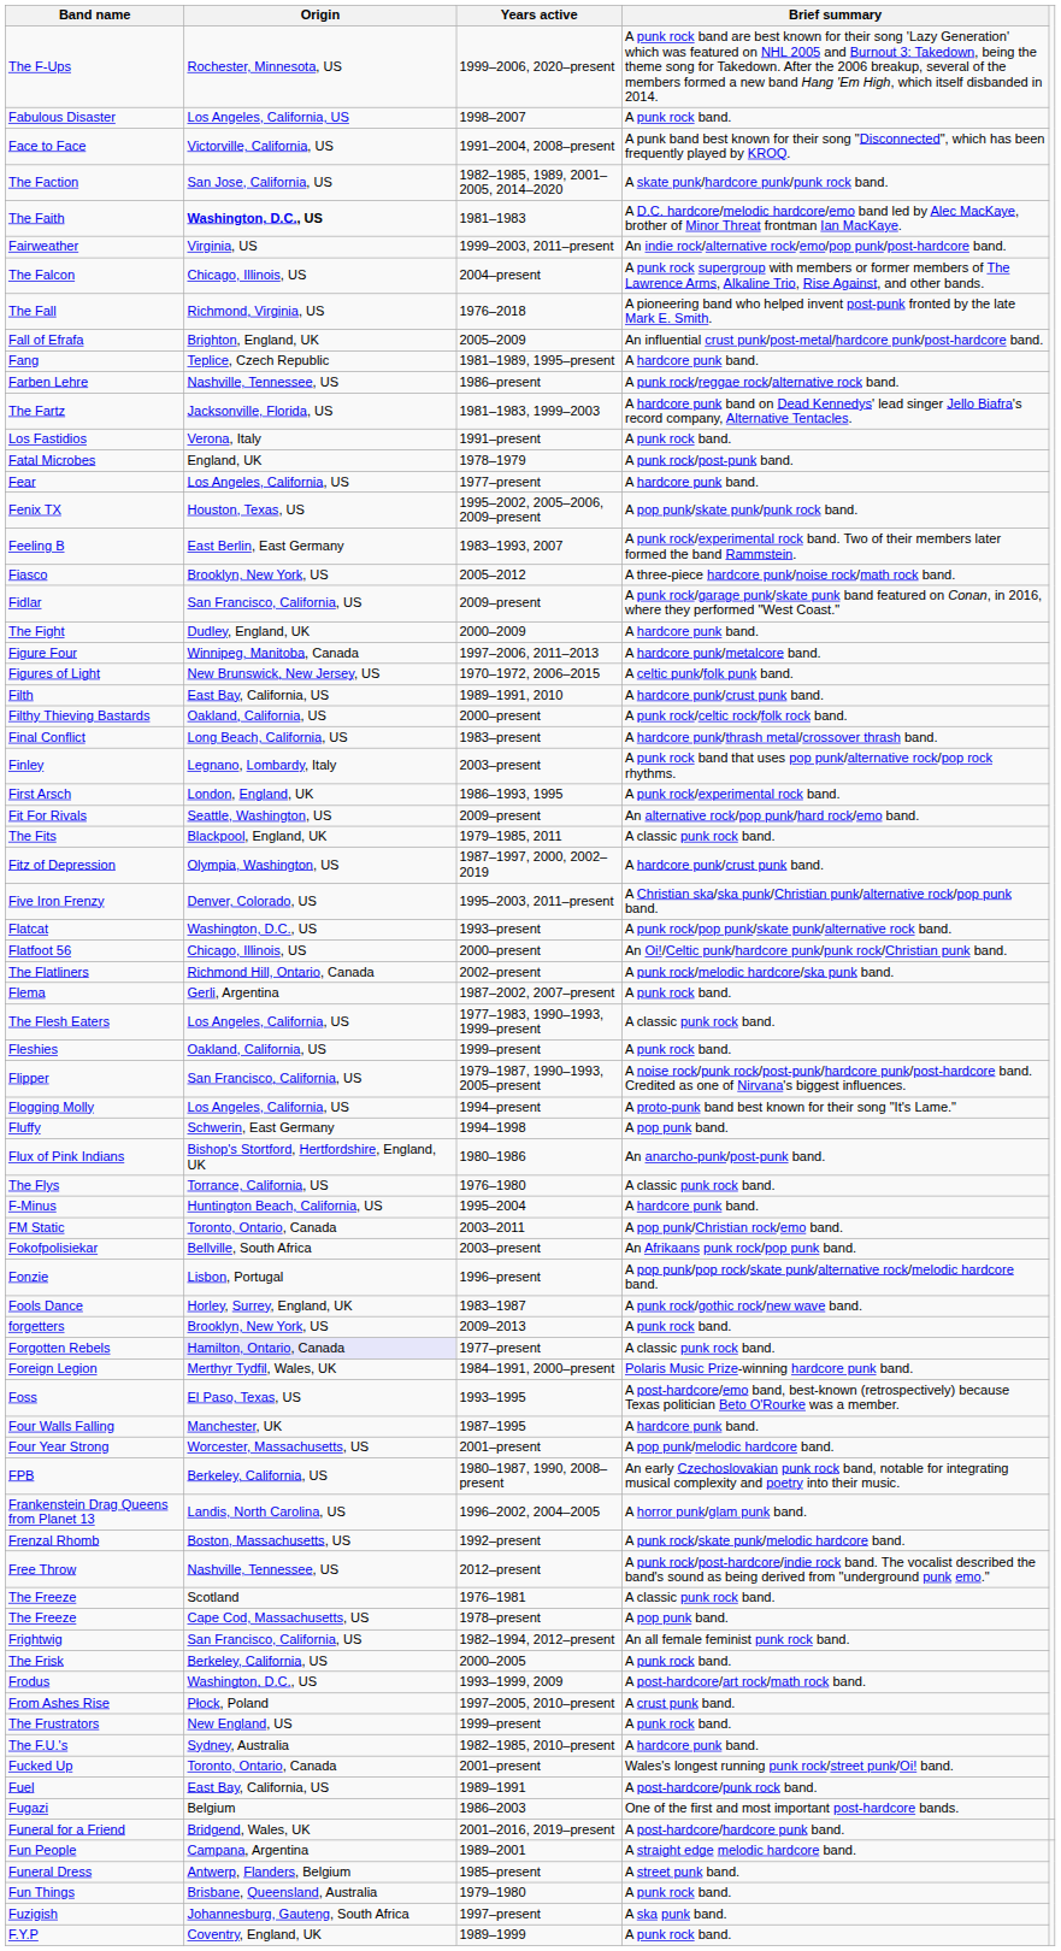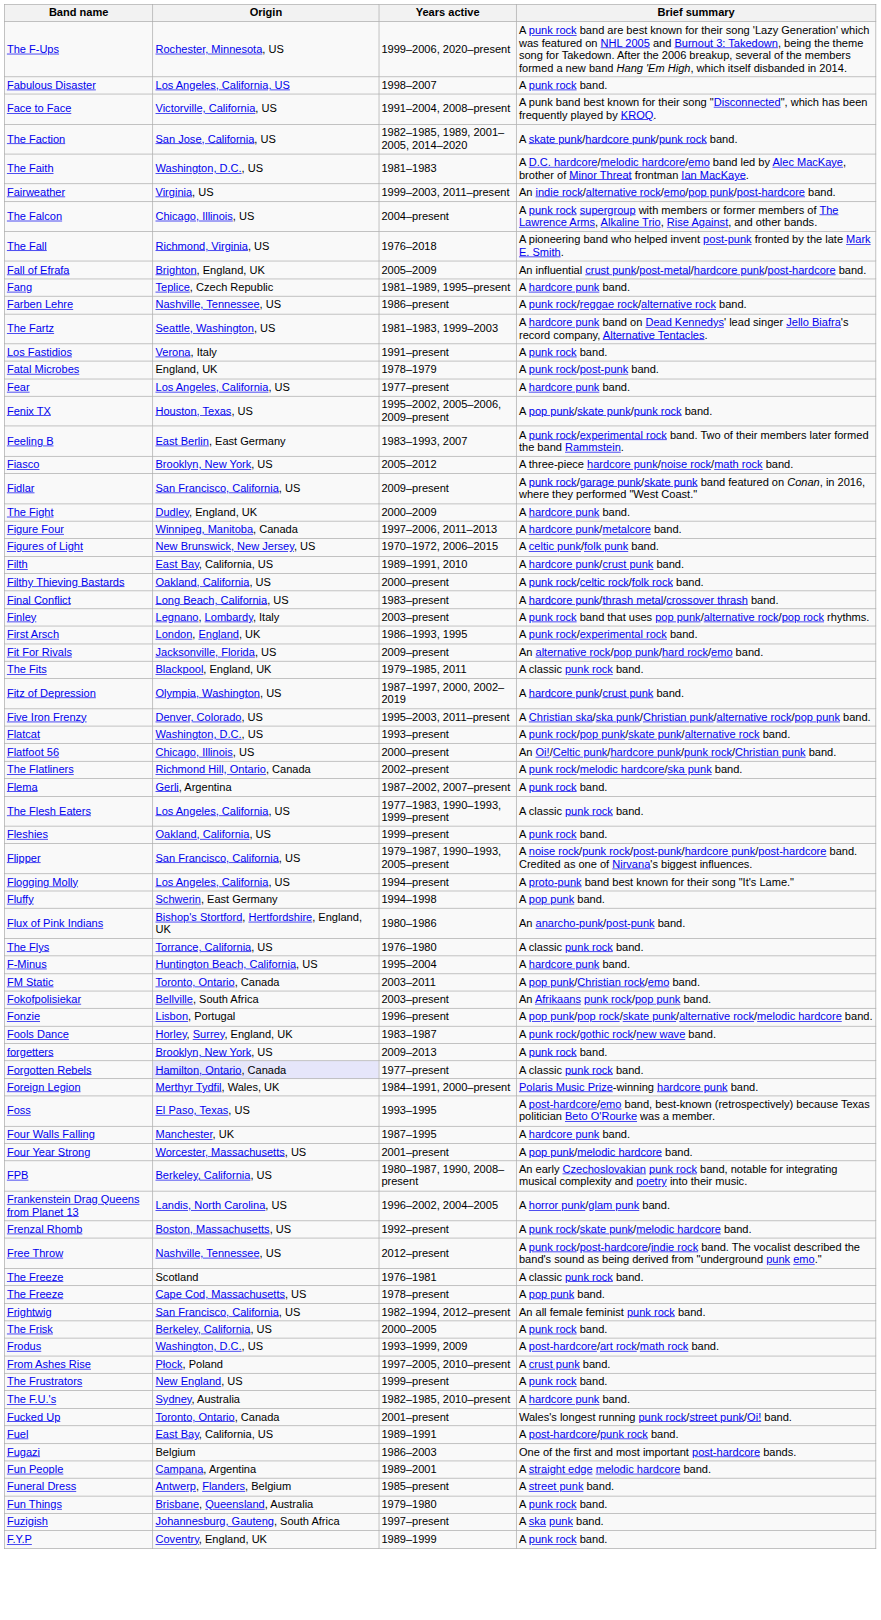 <table class="wikitable" style=" width:100%;">
 <tr>
 <th style="width:13em">Band name</th>
 <th style="width:20em">Origin</th>
 <th style="width:12em">Years active</th>
 <th>Brief summary</th>
 </tr>
 <tr>
 <td><a href='#'>The F-Ups</a></td>
 <td><a href='#'>Rochester, Minnesota</a>, US</td>
 <td>1999–2006, 2020–present</td>
 <td>A <a href='#'>punk rock</a> band are best known for their song 'Lazy Generation' which was featured on <a href='#'>NHL 2005</a> and <a href='#'>Burnout 3: Takedown</a>, being the theme song for Takedown. After the 2006 breakup, several of the members formed a new band <em>Hang 'Em High</em>, which itself disbanded in 2014.</td>
 </tr>
 <tr>
 <td><a href='#'>Fabulous Disaster</a></td>
 <td><a href='#'>Los Angeles, California, US</a></td>
 <td>1998–2007</td>
 <td>A <a href='#'>punk rock</a> band.</td>
 </tr>
 <tr>
 <td><a href='#'>Face to Face</a></td>
 <td><a href='#'>Victorville, California</a>, US</td>
 <td>1991–2004, 2008–present</td>
 <td>A punk band best known for their song "<a href='#'>Disconnected</a>", which has been frequently played by <a href='#'>KROQ</a>.</td>
 </tr>
 <tr>
 <td><a href='#'>The Faction</a></td>
 <td><a href='#'>San Jose, California</a>, US</td>
 <td>1982–1985, 1989, 2001–2005, 2014–2020</td>
 <td>A <a href='#'>skate punk</a>/<a href='#'>hardcore punk</a>/<a href='#'>punk rock</a> band.</td>
 </tr>
 <tr>
 <td><a href='#'>The Faith</a></td>
-<td><strong><a href='#'>Washington, D.C.</a>, US</strong></td>
+<td><a href='#'>Washington, D.C.</a>, US</td>
 <td>1981–1983</td>
 <td>A <a href='#'>D.C. hardcore</a>/<a href='#'>melodic hardcore</a>/<a href='#'>emo</a> band led by <a href='#'>Alec MacKaye</a>, brother of <a href='#'>Minor Threat</a> frontman <a href='#'>Ian MacKaye</a>.</td>
 </tr>
 <tr>
 <td><a href='#'>Fairweather</a></td>
 <td><a href='#'>Virginia</a>, US</td>
 <td>1999–2003, 2011–present</td>
 <td>An <a href='#'>indie rock</a>/<a href='#'>alternative rock</a>/<a href='#'>emo</a>/<a href='#'>pop punk</a>/<a href='#'>post-hardcore</a> band.</td>
 </tr>
 <tr>
 <td><a href='#'>The Falcon</a></td>
 <td><a href='#'>Chicago, Illinois</a>, US</td>
 <td>2004–present</td>
 <td>A <a href='#'>punk rock</a> <a href='#'>supergroup</a> with members or former members of <a href='#'>The Lawrence Arms</a>, <a href='#'>Alkaline Trio</a>, <a href='#'>Rise Against</a>, and other bands.</td>
 </tr>
 <tr>
 <td><a href='#'>The Fall</a></td>
 <td><a href='#'>Richmond, Virginia</a>, US</td>
 <td>1976–2018</td>
 <td>A pioneering band who helped invent <a href='#'>post-punk</a> fronted by the late <a href='#'>Mark E. Smith</a>.</td>
 </tr>
 <tr>
 <td><a href='#'>Fall of Efrafa</a></td>
 <td><a href='#'>Brighton</a>, England, UK</td>
 <td>2005–2009</td>
 <td>An influential <a href='#'>crust punk</a>/<a href='#'>post-metal</a>/<a href='#'>hardcore punk</a>/<a href='#'>post-hardcore</a> band.</td>
 </tr>
 <tr>
 <td><a href='#'>Fang</a></td>
 <td><a href='#'>Teplice</a>, Czech Republic</td>
 <td>1981–1989, 1995–present</td>
 <td>A <a href='#'>hardcore punk</a> band.</td>
 </tr>
 <tr>
 <td><a href='#'>Farben Lehre</a></td>
 <td><a href='#'>Nashville, Tennessee</a>, US</td>
 <td>1986–present</td>
 <td>A <a href='#'>punk rock</a>/<a href='#'>reggae rock</a>/<a href='#'>alternative rock</a> band.</td>
 </tr>
 <tr>
 <td><a href='#'>The Fartz</a></td>
-<td><a href='#'>Jacksonville, Florida</a>, US</td>
+<td><a href='#'>Seattle, Washington</a>, US</td>
 <td>1981–1983, 1999–2003</td>
 <td>A <a href='#'>hardcore punk</a> band on <a href='#'>Dead Kennedys</a>' lead singer <a href='#'>Jello Biafra</a>'s record company, <a href='#'>Alternative Tentacles</a>.</td>
 </tr>
 <tr>
 <td><a href='#'>Los Fastidios</a></td>
 <td><a href='#'>Verona</a>, Italy</td>
 <td>1991–present</td>
 <td>A <a href='#'>punk rock</a> band.</td>
 </tr>
 <tr>
 <td><a href='#'>Fatal Microbes</a></td>
 <td>England, UK</td>
 <td>1978–1979</td>
 <td>A <a href='#'>punk rock</a>/<a href='#'>post-punk</a> band.</td>
 </tr>
 <tr>
 <td><a href='#'>Fear</a></td>
 <td><a href='#'>Los Angeles, California</a>, US</td>
 <td>1977–present</td>
 <td>A <a href='#'>hardcore punk</a> band.</td>
 </tr>
 <tr>
 <td><a href='#'>Fenix TX</a></td>
 <td><a href='#'>Houston, Texas</a>, US</td>
 <td>1995–2002, 2005–2006, 2009–present</td>
 <td>A <a href='#'>pop punk</a>/<a href='#'>skate punk</a>/<a href='#'>punk rock</a> band.</td>
 </tr>
 <tr>
 <td><a href='#'>Feeling B</a></td>
 <td><a href='#'>East Berlin</a>, East Germany</td>
 <td>1983–1993, 2007</td>
 <td>A <a href='#'>punk rock</a>/<a href='#'>experimental rock</a> band. Two of their members later formed the band <a href='#'>Rammstein</a>.</td>
 </tr>
 <tr>
 <td><a href='#'>Fiasco</a></td>
 <td><a href='#'>Brooklyn, New York</a>, US</td>
 <td>2005–2012</td>
 <td>A three-piece <a href='#'>hardcore punk</a>/<a href='#'>noise rock</a>/<a href='#'>math rock</a> band.</td>
 </tr>
 <tr>
 <td><a href='#'>Fidlar</a></td>
 <td><a href='#'>San Francisco, California</a>, US</td>
 <td>2009–present</td>
 <td>A <a href='#'>punk rock</a>/<a href='#'>garage punk</a>/<a href='#'>skate punk</a> band featured on <em>Conan</em>, in 2016, where they performed "West Coast."</td>
 </tr>
 <tr>
 <td><a href='#'>The Fight</a></td>
 <td><a href='#'>Dudley</a>, England, UK</td>
 <td>2000–2009</td>
 <td>A <a href='#'>hardcore punk</a> band.</td>
 </tr>
 <tr>
 <td><a href='#'>Figure Four</a></td>
 <td><a href='#'>Winnipeg, Manitoba</a>, Canada</td>
 <td>1997–2006, 2011–2013</td>
 <td>A <a href='#'>hardcore punk</a>/<a href='#'>metalcore</a> band.</td>
 </tr>
 <tr>
 <td><a href='#'>Figures of Light</a></td>
 <td><a href='#'>New Brunswick, New Jersey</a>, US</td>
 <td>1970–1972, 2006–2015</td>
 <td>A <a href='#'>celtic punk</a>/<a href='#'>folk punk</a> band.</td>
 </tr>
 <tr>
 <td><a href='#'>Filth</a></td>
 <td><a href='#'>East Bay</a>, California, US</td>
 <td>1989–1991, 2010</td>
 <td>A <a href='#'>hardcore punk</a>/<a href='#'>crust punk</a> band.</td>
 </tr>
 <tr>
 <td><a href='#'>Filthy Thieving Bastards</a></td>
 <td><a href='#'>Oakland, California</a>, US</td>
 <td>2000–present</td>
 <td>A <a href='#'>punk rock</a>/<a href='#'>celtic rock</a>/<a href='#'>folk rock</a> band.</td>
 </tr>
 <tr>
 <td><a href='#'>Final Conflict</a></td>
 <td><a href='#'>Long Beach, California</a>, US</td>
 <td>1983–present</td>
 <td>A <a href='#'>hardcore punk</a>/<a href='#'>thrash metal</a>/<a href='#'>crossover thrash</a> band.</td>
 </tr>
 <tr>
 <td><a href='#'>Finley</a></td>
 <td><a href='#'>Legnano</a>, <a href='#'>Lombardy</a>, Italy</td>
 <td>2003–present</td>
 <td>A <a href='#'>punk rock</a> band that uses <a href='#'>pop punk</a>/<a href='#'>alternative rock</a>/<a href='#'>pop rock</a> rhythms.</td>
 </tr>
 <tr>
 <td><a href='#'>First Arsch</a></td>
 <td><a href='#'>London</a>, <a href='#'>England</a>, UK</td>
 <td>1986–1993, 1995</td>
 <td>A <a href='#'>punk rock</a>/<a href='#'>experimental rock</a> band.</td>
 </tr>
 <tr>
 <td><a href='#'>Fit For Rivals</a></td>
-<td><a href='#'>Seattle, Washington</a>, US</td>
+<td><a href='#'>Jacksonville, Florida</a>, US</td>
 <td>2009–present</td>
 <td>An <a href='#'>alternative rock</a>/<a href='#'>pop punk</a>/<a href='#'>hard rock</a>/<a href='#'>emo</a> band.</td>
 </tr>
 <tr>
 <td><a href='#'>The Fits</a></td>
 <td><a href='#'>Blackpool</a>, England, UK</td>
 <td>1979–1985, 2011</td>
 <td>A classic <a href='#'>punk rock</a> band.</td>
 </tr>
 <tr>
 <td><a href='#'>Fitz of Depression</a></td>
 <td><a href='#'>Olympia, Washington</a>, US</td>
 <td>1987–1997, 2000, 2002–2019</td>
 <td>A <a href='#'>hardcore punk</a>/<a href='#'>crust punk</a> band.</td>
 </tr>
 <tr>
 <td><a href='#'>Five Iron Frenzy</a></td>
 <td><a href='#'>Denver, Colorado</a>, US</td>
 <td>1995–2003, 2011–present</td>
 <td>A <a href='#'>Christian ska</a>/<a href='#'>ska punk</a>/<a href='#'>Christian punk</a>/<a href='#'>alternative rock</a>/<a href='#'>pop punk</a> band.</td>
 </tr>
 <tr>
 <td><a href='#'>Flatcat</a></td>
 <td><a href='#'>Washington, D.C.</a>, US</td>
 <td>1993–present</td>
 <td>A <a href='#'>punk rock</a>/<a href='#'>pop punk</a>/<a href='#'>skate punk</a>/<a href='#'>alternative rock</a> band.</td>
 </tr>
 <tr>
 <td><a href='#'>Flatfoot 56</a></td>
 <td><a href='#'>Chicago, Illinois</a>, US</td>
 <td>2000–present</td>
 <td>An <a href='#'>Oi!</a>/<a href='#'>Celtic punk</a>/<a href='#'>hardcore punk</a>/<a href='#'>punk rock</a>/<a href='#'>Christian punk</a> band.</td>
 </tr>
 <tr>
 <td><a href='#'>The Flatliners</a></td>
 <td><a href='#'>Richmond Hill, Ontario</a>, Canada</td>
 <td>2002–present</td>
 <td>A <a href='#'>punk rock</a>/<a href='#'>melodic hardcore</a>/<a href='#'>ska punk</a> band.</td>
 </tr>
 <tr>
 <td><a href='#'>Flema</a></td>
 <td><a href='#'>Gerli</a>, Argentina</td>
 <td>1987–2002, 2007–present</td>
 <td>A <a href='#'>punk rock</a> band.</td>
 </tr>
 <tr>
 <td><a href='#'>The Flesh Eaters</a></td>
 <td><a href='#'>Los Angeles, California</a>, US</td>
 <td>1977–1983, 1990–1993, 1999–present</td>
 <td>A classic <a href='#'>punk rock</a> band.</td>
 </tr>
 <tr>
 <td><a href='#'>Fleshies</a></td>
 <td><a href='#'>Oakland, California</a>, US</td>
 <td>1999–present</td>
 <td>A <a href='#'>punk rock</a> band.</td>
 </tr>
 <tr>
 <td><a href='#'>Flipper</a></td>
 <td><a href='#'>San Francisco, California</a>, US</td>
 <td>1979–1987, 1990–1993, 2005–present</td>
 <td>A <a href='#'>noise rock</a>/<a href='#'>punk rock</a>/<a href='#'>post-punk</a>/<a href='#'>hardcore punk</a>/<a href='#'>post-hardcore</a> band. Credited as one of <a href='#'>Nirvana</a>'s biggest influences.</td>
 </tr>
 <tr>
 <td><a href='#'>Flogging Molly</a></td>
 <td><a href='#'>Los Angeles, California</a>, US</td>
 <td>1994–present</td>
 <td>A <a href='#'>proto-punk</a> band best known for their song "It's Lame."</td>
 </tr>
 <tr>
 <td><a href='#'>Fluffy</a></td>
 <td><a href='#'>Schwerin</a>, East Germany</td>
 <td>1994–1998</td>
 <td>A <a href='#'>pop punk</a> band.</td>
 </tr>
 <tr>
 <td><a href='#'>Flux of Pink Indians</a></td>
 <td><a href='#'>Bishop's Stortford</a>, <a href='#'>Hertfordshire</a>, England, UK</td>
 <td>1980–1986</td>
 <td>An <a href='#'>anarcho-punk</a>/<a href='#'>post-punk</a> band.</td>
 </tr>
 <tr>
 <td><a href='#'>The Flys</a></td>
 <td><a href='#'>Torrance, California</a>, US</td>
 <td>1976–1980</td>
 <td>A classic <a href='#'>punk rock</a> band.</td>
 </tr>
 <tr>
 <td><a href='#'>F-Minus</a></td>
 <td><a href='#'>Huntington Beach, California</a>, US</td>
 <td>1995–2004</td>
 <td>A <a href='#'>hardcore punk</a> band.</td>
 </tr>
 <tr>
 <td><a href='#'>FM Static</a></td>
 <td><a href='#'>Toronto, Ontario</a>, Canada</td>
 <td>2003–2011</td>
 <td>A <a href='#'>pop punk</a>/<a href='#'>Christian rock</a>/<a href='#'>emo</a> band.</td>
 </tr>
 <tr>
 <td><a href='#'>Fokofpolisiekar</a></td>
 <td><a href='#'>Bellville</a>, South Africa</td>
 <td>2003–present</td>
 <td>An <a href='#'>Afrikaans</a> <a href='#'>punk rock</a>/<a href='#'>pop punk</a> band.</td>
 </tr>
 <tr>
 <td><a href='#'>Fonzie</a></td>
 <td><a href='#'>Lisbon</a>, Portugal</td>
 <td>1996–present</td>
 <td>A <a href='#'>pop punk</a>/<a href='#'>pop rock</a>/<a href='#'>skate punk</a>/<a href='#'>alternative rock</a>/<a href='#'>melodic hardcore</a> band.</td>
 </tr>
 <tr>
 <td><a href='#'>Fools Dance</a></td>
 <td><a href='#'>Horley</a>, <a href='#'>Surrey</a>, England, UK</td>
 <td>1983–1987</td>
 <td>A <a href='#'>punk rock</a>/<a href='#'>gothic rock</a>/<a href='#'>new wave</a> band.</td>
 </tr>
 <tr>
 <td><a href='#'>forgetters</a></td>
 <td><a href='#'>Brooklyn, New York</a>, US</td>
 <td>2009–2013</td>
 <td>A <a href='#'>punk rock</a> band.</td>
 </tr>
 <tr>
 <td><a href='#'>Forgotten Rebels</a></td>
 <td style="background: lavender;"><a href='#'>Hamilton, Ontario</a>, Canada</td>
 <td>1977–present</td>
 <td>A classic <a href='#'>punk rock</a> band.</td>
 </tr>
 <tr>
 <td><a href='#'>Foreign Legion</a></td>
 <td><a href='#'>Merthyr Tydfil</a>, Wales, UK</td>
 <td>1984–1991, 2000–present</td>
 <td><a href='#'>Polaris Music Prize</a>-winning <a href='#'>hardcore punk</a> band.</td>
 </tr>
 <tr>
 <td><a href='#'>Foss</a></td>
 <td><a href='#'>El Paso, Texas</a>, US</td>
 <td>1993–1995</td>
 <td>A <a href='#'>post-hardcore</a>/<a href='#'>emo</a> band, best-known (retrospectively) because Texas politician <a href='#'>Beto O'Rourke</a> was a member.</td>
 </tr>
 <tr>
 <td><a href='#'>Four Walls Falling</a></td>
 <td><a href='#'>Manchester</a>, UK</td>
 <td>1987–1995</td>
 <td>A <a href='#'>hardcore punk</a> band.</td>
 </tr>
 <tr>
 <td><a href='#'>Four Year Strong</a></td>
 <td><a href='#'>Worcester, Massachusetts</a>, US</td>
 <td>2001–present</td>
 <td>A <a href='#'>pop punk</a>/<a href='#'>melodic hardcore</a> band.</td>
 </tr>
 <tr>
 <td><a href='#'>FPB</a></td>
 <td><a href='#'>Berkeley, California</a>, US</td>
 <td>1980–1987, 1990, 2008–present</td>
 <td>An early <a href='#'>Czechoslovakian</a> <a href='#'>punk rock</a> band, notable for integrating musical complexity and <a href='#'>poetry</a> into their music.</td>
 </tr>
 <tr>
 <td><a href='#'>Frankenstein Drag Queens from Planet 13</a></td>
 <td><a href='#'>Landis, North Carolina</a>, US</td>
 <td>1996–2002, 2004–2005</td>
 <td>A <a href='#'>horror punk</a>/<a href='#'>glam punk</a> band.</td>
 </tr>
 <tr>
 <td><a href='#'>Frenzal Rhomb</a></td>
 <td><a href='#'>Boston, Massachusetts</a>, US</td>
 <td>1992–present</td>
 <td>A <a href='#'>punk rock</a>/<a href='#'>skate punk</a>/<a href='#'>melodic hardcore</a> band.</td>
 </tr>
 <tr>
 <td><a href='#'>Free Throw</a></td>
 <td><a href='#'>Nashville, Tennessee</a>, US</td>
 <td>2012–present</td>
 <td>A <a href='#'>punk rock</a>/<a href='#'>post-hardcore</a>/<a href='#'>indie rock</a> band. The vocalist described the band's sound as being derived from "underground <a href='#'>punk</a> <a href='#'>emo</a>."</td>
 </tr>
 <tr>
 <td><a href='#'>The Freeze</a></td>
 <td>Scotland</td>
 <td>1976–1981</td>
 <td>A classic <a href='#'>punk rock</a> band.</td>
 </tr>
 <tr>
 <td><a href='#'>The Freeze</a></td>
 <td><a href='#'>Cape Cod, Massachusetts</a>, US</td>
 <td>1978–present</td>
 <td>A <a href='#'>pop punk</a> band.</td>
 </tr>
 <tr>
 <td><a href='#'>Frightwig</a></td>
 <td><a href='#'>San Francisco, California</a>, US</td>
 <td>1982–1994, 2012–present</td>
 <td>An all female feminist <a href='#'>punk rock</a> band.</td>
 </tr>
 <tr>
 <td><a href='#'>The Frisk</a></td>
 <td><a href='#'>Berkeley, California</a>, US</td>
 <td>2000–2005</td>
 <td>A <a href='#'>punk rock</a> band.</td>
 </tr>
 <tr>
 <td><a href='#'>Frodus</a></td>
 <td><a href='#'>Washington, D.C.</a>, US</td>
 <td>1993–1999, 2009</td>
 <td>A <a href='#'>post-hardcore</a>/<a href='#'>art rock</a>/<a href='#'>math rock</a> band.</td>
 </tr>
 <tr>
 <td><a href='#'>From Ashes Rise</a></td>
 <td><a href='#'>Płock</a>, Poland</td>
 <td>1997–2005, 2010–present</td>
 <td>A <a href='#'>crust punk</a> band.</td>
 </tr>
 <tr>
 <td><a href='#'>The Frustrators</a></td>
 <td><a href='#'>New England</a>, US</td>
 <td>1999–present</td>
 <td>A <a href='#'>punk rock</a> band.</td>
 </tr>
 <tr>
 <td><a href='#'>The F.U.'s</a></td>
 <td><a href='#'>Sydney</a>, Australia</td>
 <td>1982–1985, 2010–present</td>
 <td>A <a href='#'>hardcore punk</a> band.</td>
 </tr>
 <tr>
 <td><a href='#'>Fucked Up</a></td>
 <td><a href='#'>Toronto, Ontario</a>, Canada</td>
 <td>2001–present</td>
 <td>Wales's longest running <a href='#'>punk rock</a>/<a href='#'>street punk</a>/<a href='#'>Oi!</a> band.</td>
 </tr>
 <tr>
 <td><a href='#'>Fuel</a></td>
 <td><a href='#'>East Bay</a>, California, US</td>
 <td>1989–1991</td>
 <td>A <a href='#'>post-hardcore</a>/<a href='#'>punk rock</a> band.</td>
 </tr>
 <tr>
 <td><a href='#'>Fugazi</a></td>
 <td>Belgium</td>
 <td>1986–2003</td>
 <td>One of the first and most important <a href='#'>post-hardcore</a> bands.</td>
 </tr>
 <tr>
-<td><a href='#'>Funeral for a Friend</a></td>
-<td><a href='#'>Bridgend</a>, Wales, UK</td>
-<td>2001–2016, 2019–present</td>
-<td>A <a href='#'>post-hardcore</a>/<a href='#'>hardcore punk</a> band.</td>
-<td></td>
-</tr>
-<tr>
 <td><a href='#'>Fun People</a></td>
 <td><a href='#'>Campana</a>, Argentina</td>
 <td>1989–2001</td>
 <td>A <a href='#'>straight edge</a> <a href='#'>melodic hardcore</a> band.</td>
 </tr>
 <tr>
 <td><a href='#'>Funeral Dress</a></td>
 <td><a href='#'>Antwerp</a>, <a href='#'>Flanders</a>, Belgium</td>
 <td>1985–present</td>
 <td>A <a href='#'>street punk</a> band.</td>
 </tr>
 <tr>
 <td><a href='#'>Fun Things</a></td>
 <td><a href='#'>Brisbane</a>, <a href='#'>Queensland</a>, Australia</td>
 <td>1979–1980</td>
 <td>A <a href='#'>punk rock</a> band.</td>
 </tr>
 <tr>
 <td><a href='#'>Fuzigish</a></td>
 <td><a href='#'>Johannesburg, Gauteng</a>, South Africa</td>
 <td>1997–present</td>
 <td>A <a href='#'>ska</a> <a href='#'>punk</a> band.</td>
 </tr>
 <tr>
 <td><a href='#'>F.Y.P</a></td>
 <td><a href='#'>Coventry</a>, England, UK</td>
 <td>1989–1999</td>
 <td>A <a href='#'>punk rock</a> band.</td>
 </tr>
 </table>
